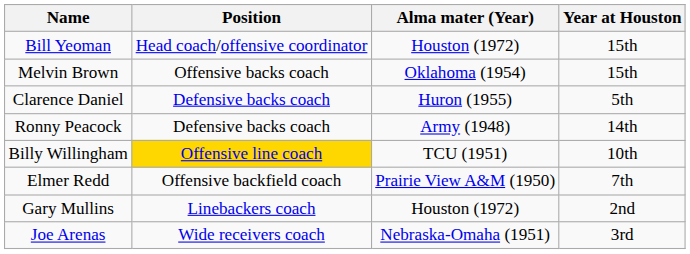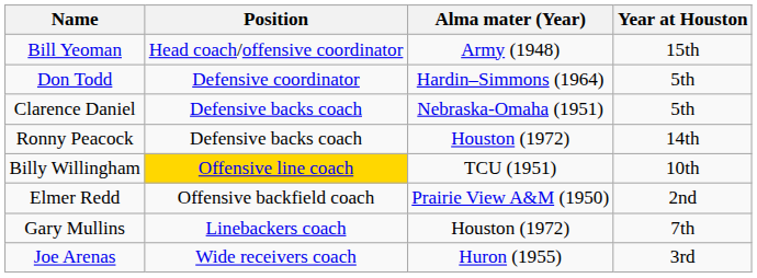 <table class="wikitable">
 <tr>
 <th>Name</th>
 <th>Position</th>
 <th>Alma mater (Year)</th>
 <th>Year at Houston</th>
 </tr>
 <tr style="text-align:center;">
 <td><a href='#'>Bill Yeoman</a></td>
 <td><a href='#'>Head coach</a>/<a href='#'>offensive coordinator</a></td>
-<td><a href='#'>Houston</a> (1972)</td>
+<td><a href='#'>Army</a> (1948)</td>
 <td>15th</td>
 </tr>
 <tr style="text-align:center;">
-<td>Melvin Brown</td>
-<td>Offensive backs coach</td>
-<td><a href='#'>Oklahoma</a> (1954)</td>
-<td>15th</td>
+<td><a href='#'>Don Todd</a></td>
+<td><a href='#'>Defensive coordinator</a></td>
+<td><a href='#'>Hardin–Simmons</a> (1964)</td>
+<td>5th</td>
 </tr>
 <tr style="text-align:center;">
 <td>Clarence Daniel</td>
 <td><a href='#'>Defensive backs coach</a></td>
-<td><a href='#'>Huron</a> (1955)</td>
+<td><a href='#'>Nebraska-Omaha</a> (1951)</td>
 <td>5th</td>
 </tr>
 <tr style="text-align:center;">
 <td>Ronny Peacock</td>
 <td>Defensive backs coach</td>
-<td><a href='#'>Army</a> (1948)</td>
+<td><a href='#'>Houston</a> (1972)</td>
 <td>14th</td>
 </tr>
 <tr style="text-align:center;">
 <td>Billy Willingham</td>
 <td style="background: gold;"><a href='#'>Offensive line coach</a></td>
 <td>TCU (1951)</td>
 <td>10th</td>
 </tr>
 <tr style="text-align:center;">
 <td>Elmer Redd</td>
 <td>Offensive backfield coach</td>
 <td><a href='#'>Prairie View A&M</a> (1950)</td>
-<td>7th</td>
+<td>2nd</td>
 </tr>
 <tr style="text-align:center;">
 <td>Gary Mullins</td>
 <td><a href='#'>Linebackers coach</a></td>
 <td>Houston (1972)</td>
-<td>2nd</td>
+<td>7th</td>
 </tr>
 <tr style="text-align:center;">
 <td><a href='#'>Joe Arenas</a></td>
 <td><a href='#'>Wide receivers coach</a></td>
-<td><a href='#'>Nebraska-Omaha</a> (1951)</td>
+<td><a href='#'>Huron</a> (1955)</td>
 <td>3rd</td>
 </tr>
 </table>
